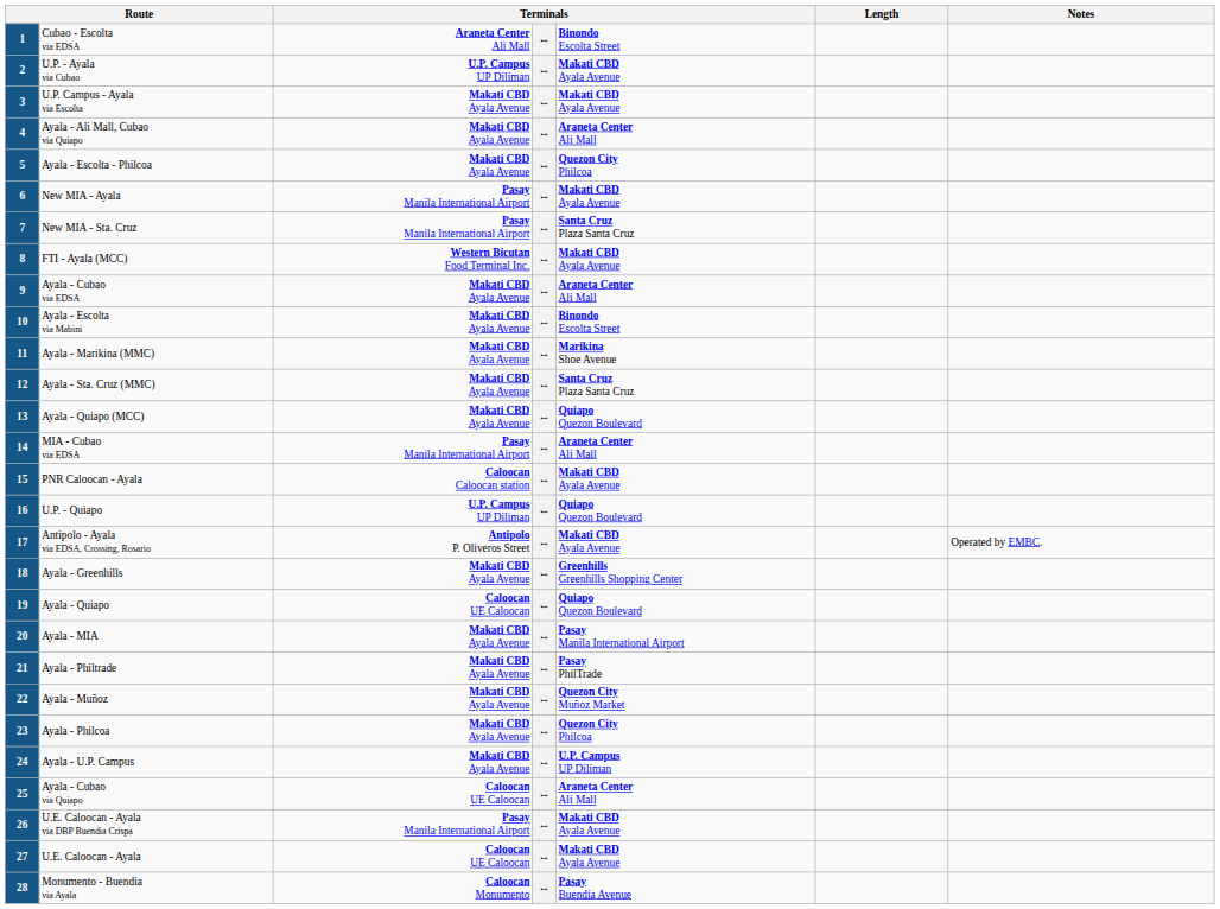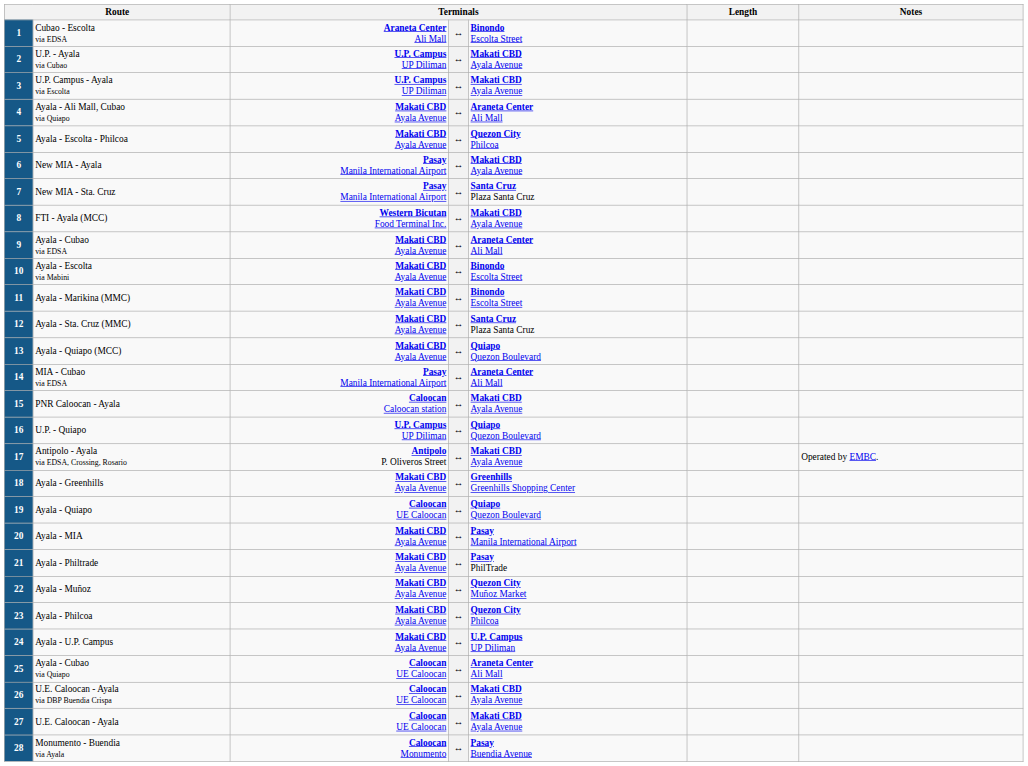 <table class="wikitable sortable collapsible" style="margin-left: auto; margin-right: auto; border: none; width: 99%; font-size: 90%;">
 <tr>
 <th style="width:10%;" colspan="2">Route</th>
 <th style="width:20%;" colspan="3" class="unsortable">Terminals</th>
 <th style="width:5%;">Length</th>
 <th style="width:10%;" class="unsortable">Notes</th>
 </tr>
 <tr>
 <td style="background: #155887; color: white; text-align:center;" data-sort-value=0><strong>1</strong></td>
 <td>Cubao - Escolta<br><small>via EDSA</small></td>
 <td style="text-align:right;"><strong><a href='#'>Araneta Center</a></strong><br><a href='#'>Ali Mall</a></td>
 <th style="width:0.5%; text-align:center;">↔</th>
 <td><strong><a href='#'>Binondo</a></strong><br><a href='#'>Escolta Street</a></td>
 <td></td>
 <td></td>
 </tr>
 <tr>
 <td style="background: #155887; color: white; text-align:center;" data-sort-value=1><strong>2</strong></td>
 <td>U.P. - Ayala<br><small>via Cubao</small></td>
 <td style="text-align:right;"><strong><a href='#'>U.P. Campus</a></strong><br><a href='#'>UP Diliman</a></td>
 <th style="width:0.5%; text-align:center;">↔</th>
 <td><strong><a href='#'>Makati CBD</a></strong><br><a href='#'>Ayala Avenue</a></td>
 <td></td>
 <td></td>
 </tr>
 <tr>
 <td style="background: #155887; color: white; text-align:center;" data-sort-value=2><strong>3</strong></td>
 <td>U.P. Campus - Ayala<br><small>via Escolta</small></td>
-<td style="text-align:right;"><strong><a href='#'>Makati CBD</a></strong><br><a href='#'>Ayala Avenue</a></td>
+<td style="text-align:right;"><strong><a href='#'>U.P. Campus</a></strong><br><a href='#'>UP Diliman</a></td>
 <th style="width:0.5%; text-align:center;">↔</th>
 <td><strong><a href='#'>Makati CBD</a></strong><br><a href='#'>Ayala Avenue</a></td>
 <td></td>
 <td></td>
 </tr>
 <tr>
 <td style="background: #155887; color: white; text-align:center;" data-sort-value=3><strong>4</strong></td>
 <td>Ayala - Ali Mall, Cubao<br><small>via Quiapo</small></td>
 <td style="text-align:right;"><strong><a href='#'>Makati CBD</a></strong><br><a href='#'>Ayala Avenue</a></td>
 <th style="width:0.5%; text-align:center;">↔</th>
 <td><strong><a href='#'>Araneta Center</a></strong><br><a href='#'>Ali Mall</a></td>
 <td></td>
 <td></td>
 </tr>
 <tr>
 <td style="background: #155887; color: white; text-align:center;" data-sort-value=4><strong>5</strong></td>
 <td>Ayala - Escolta - Philcoa</td>
 <td style="text-align:right;"><strong><a href='#'>Makati CBD</a></strong><br><a href='#'>Ayala Avenue</a></td>
 <th style="width:0.5%; text-align:center;">↔</th>
 <td><strong><a href='#'>Quezon City</a></strong><br><a href='#'>Philcoa</a></td>
 <td></td>
 <td></td>
 </tr>
 <tr>
 <td style="background: #155887; color: white; text-align:center;" data-sort-value=5><strong>6</strong></td>
 <td>New MIA - Ayala</td>
 <td style="text-align:right;"><strong><a href='#'>Pasay</a></strong><br><a href='#'>Manila International Airport</a></td>
 <th style="width:0.5%; text-align:center;">↔</th>
 <td><strong><a href='#'>Makati CBD</a></strong><br><a href='#'>Ayala Avenue</a></td>
 <td></td>
 <td></td>
 </tr>
 <tr>
 <td style="background: #155887; color: white; text-align:center;" data-sort-value=6><strong>7</strong></td>
 <td>New MIA - Sta. Cruz</td>
 <td style="text-align:right;"><strong><a href='#'>Pasay</a></strong><br><a href='#'>Manila International Airport</a></td>
 <th style="width:0.5%; text-align:center;">↔</th>
 <td><strong><a href='#'>Santa Cruz</a></strong><br>Plaza Santa Cruz</td>
 <td></td>
 <td></td>
 </tr>
 <tr>
 <td style="background: #155887; color: white; text-align:center;" data-sort-value=7><strong>8</strong></td>
 <td>FTI - Ayala (MCC)</td>
 <td style="text-align:right;"><strong><a href='#'>Western Bicutan</a></strong><br><a href='#'>Food Terminal Inc.</a></td>
 <th style="width:0.5%; text-align:center;">↔</th>
 <td><strong><a href='#'>Makati CBD</a></strong><br><a href='#'>Ayala Avenue</a></td>
 <td></td>
 <td></td>
 </tr>
 <tr>
 <td style="background: #155887; color: white; text-align:center;" data-sort-value=8><strong>9</strong></td>
 <td>Ayala - Cubao<br><small>via EDSA</small></td>
 <td style="text-align:right;"><strong><a href='#'>Makati CBD</a></strong><br><a href='#'>Ayala Avenue</a></td>
 <th style="width:0.5%; text-align:center;">↔</th>
 <td><strong><a href='#'>Araneta Center</a></strong><br><a href='#'>Ali Mall</a></td>
 <td></td>
 <td></td>
 </tr>
 <tr>
 <td style="background: #155887; color: white; text-align:center;" data-sort-value=9><strong>10</strong></td>
 <td>Ayala - Escolta<br><small>via Mabini</small></td>
 <td style="text-align:right;"><strong><a href='#'>Makati CBD</a></strong><br><a href='#'>Ayala Avenue</a></td>
 <th style="width:0.5%; text-align:center;">↔</th>
 <td><strong><a href='#'>Binondo</a></strong><br><a href='#'>Escolta Street</a></td>
 <td></td>
 <td></td>
 </tr>
 <tr>
 <td style="background: #155887; color: white; text-align:center;" data-sort-value=10><strong>11</strong></td>
 <td>Ayala - Marikina (MMC)</td>
 <td style="text-align:right;"><strong><a href='#'>Makati CBD</a></strong><br><a href='#'>Ayala Avenue</a></td>
 <th style="width:0.5%; text-align:center;">↔</th>
-<td><strong><a href='#'>Marikina</a></strong><br>Shoe Avenue</td>
+<td><strong><a href='#'>Binondo</a></strong><br><a href='#'>Escolta Street</a></td>
 <td></td>
 <td></td>
 </tr>
 <tr>
 <td style="background: #155887; color: white; text-align:center;" data-sort-value=11><strong>12</strong></td>
 <td>Ayala - Sta. Cruz (MMC)</td>
 <td style="text-align:right;"><strong><a href='#'>Makati CBD</a></strong><br><a href='#'>Ayala Avenue</a></td>
 <th style="width:0.5%; text-align:center;">↔</th>
 <td><strong><a href='#'>Santa Cruz</a></strong><br>Plaza Santa Cruz</td>
 <td></td>
 <td></td>
 </tr>
 <tr>
 <td style="background: #155887; color: white; text-align:center;" data-sort-value=12><strong>13</strong></td>
 <td>Ayala - Quiapo (MCC)</td>
 <td style="text-align:right;"><strong><a href='#'>Makati CBD</a></strong><br><a href='#'>Ayala Avenue</a></td>
 <th style="width:0.5%; text-align:center;">↔</th>
 <td><strong><a href='#'>Quiapo</a></strong><br><a href='#'>Quezon Boulevard</a></td>
 <td></td>
 <td></td>
 </tr>
 <tr>
 <td style="background: #155887; color: white; text-align:center;" data-sort-value=13><strong>14</strong></td>
 <td>MIA - Cubao<br><small>via EDSA</small></td>
 <td style="text-align:right;"><strong><a href='#'>Pasay</a></strong><br><a href='#'>Manila International Airport</a></td>
 <th style="width:0.5%; text-align:center;">↔</th>
 <td><strong><a href='#'>Araneta Center</a></strong><br><a href='#'>Ali Mall</a></td>
 <td></td>
 <td></td>
 </tr>
 <tr>
 <td style="background: #155887; color: white; text-align:center;" data-sort-value=14><strong>15</strong></td>
 <td>PNR Caloocan - Ayala</td>
 <td style="text-align:right;"><strong><a href='#'>Caloocan</a></strong><br><a href='#'>Caloocan station</a></td>
 <th style="width:0.5%; text-align:center;">↔</th>
 <td><strong><a href='#'>Makati CBD</a></strong><br><a href='#'>Ayala Avenue</a></td>
 <td></td>
 <td></td>
 </tr>
 <tr>
 <td style="background: #155887; color: white; text-align:center;" data-sort-value=15><strong>16</strong></td>
 <td>U.P. - Quiapo</td>
 <td style="text-align:right;"><strong><a href='#'>U.P. Campus</a></strong><br><a href='#'>UP Diliman</a></td>
 <th style="width:0.5%; text-align:center;">↔</th>
 <td><strong><a href='#'>Quiapo</a></strong><br><a href='#'>Quezon Boulevard</a></td>
 <td></td>
 <td></td>
 </tr>
 <tr>
 <td style="background: #155887; color: white; text-align:center;" data-sort-value=16><strong>17</strong></td>
 <td>Antipolo - Ayala<br><small>via EDSA, Crossing, Rosario</small></td>
 <td style="text-align:right;"><strong><a href='#'>Antipolo</a></strong><br>P. Oliveros Street</td>
 <th style="width:0.5%; text-align:center;">↔</th>
 <td><strong><a href='#'>Makati CBD</a></strong><br><a href='#'>Ayala Avenue</a></td>
 <td></td>
 <td>Operated by <a href='#'>EMBC</a>.</td>
 </tr>
 <tr>
 <td style="background: #155887; color: white; text-align:center;" data-sort-value=17><strong>18</strong></td>
 <td>Ayala - Greenhills</td>
 <td style="text-align:right;"><strong><a href='#'>Makati CBD</a></strong><br><a href='#'>Ayala Avenue</a></td>
 <th style="width:0.5%; text-align:center;">↔</th>
 <td><strong><a href='#'>Greenhills</a></strong><br><a href='#'>Greenhills Shopping Center</a></td>
 <td></td>
 <td></td>
 </tr>
 <tr>
 <td style="background: #155887; color: white; text-align:center;" data-sort-value=18><strong>19</strong></td>
 <td>Ayala - Quiapo</td>
 <td style="text-align:right;"><strong><a href='#'>Caloocan</a></strong><br><a href='#'>UE Caloocan</a></td>
 <th style="width:0.5%; text-align:center;">↔</th>
 <td><strong><a href='#'>Quiapo</a></strong><br><a href='#'>Quezon Boulevard</a></td>
 <td></td>
 <td></td>
 </tr>
 <tr>
 <td style="background: #155887; color: white; text-align:center;" data-sort-value=19><strong>20</strong></td>
 <td>Ayala - MIA</td>
 <td style="text-align:right;"><strong><a href='#'>Makati CBD</a></strong><br><a href='#'>Ayala Avenue</a></td>
 <th style="width:0.5%; text-align:center;">↔</th>
 <td><strong><a href='#'>Pasay</a></strong><br><a href='#'>Manila International Airport</a></td>
 <td></td>
 <td></td>
 </tr>
 <tr>
 <td style="background: #155887; color: white; text-align:center;" data-sort-value=20><strong>21</strong></td>
 <td>Ayala - Philtrade</td>
 <td style="text-align:right;"><strong><a href='#'>Makati CBD</a></strong><br><a href='#'>Ayala Avenue</a></td>
 <th style="width:0.5%; text-align:center;">↔</th>
 <td><strong><a href='#'>Pasay</a></strong><br>PhilTrade</td>
 <td></td>
 <td></td>
 </tr>
 <tr>
 <td style="background: #155887; color: white; text-align:center;" data-sort-value=21><strong>22</strong></td>
 <td>Ayala - Muñoz</td>
 <td style="text-align:right;"><strong><a href='#'>Makati CBD</a></strong><br><a href='#'>Ayala Avenue</a></td>
 <th style="width:0.5%; text-align:center;">↔</th>
 <td><strong><a href='#'>Quezon City</a></strong><br><a href='#'>Muñoz Market</a></td>
 <td></td>
 <td></td>
 </tr>
 <tr>
 <td style="background: #155887; color: white; text-align:center;" data-sort-value=22><strong>23</strong></td>
 <td>Ayala - Philcoa</td>
 <td style="text-align:right;"><strong><a href='#'>Makati CBD</a></strong><br><a href='#'>Ayala Avenue</a></td>
 <th style="width:0.5%; text-align:center;">↔</th>
 <td><strong><a href='#'>Quezon City</a></strong><br><a href='#'>Philcoa</a></td>
 <td></td>
 <td></td>
 </tr>
 <tr>
 <td style="background: #155887; color: white; text-align:center;" data-sort-value=23><strong>24</strong></td>
 <td>Ayala - U.P. Campus</td>
 <td style="text-align:right;"><strong><a href='#'>Makati CBD</a></strong><br><a href='#'>Ayala Avenue</a></td>
 <th style="width:0.5%; text-align:center;">↔</th>
 <td><strong><a href='#'>U.P. Campus</a></strong><br><a href='#'>UP Diliman</a></td>
 <td></td>
 <td></td>
 </tr>
 <tr>
 <td style="background: #155887; color: white; text-align:center;" data-sort-value=24><strong>25</strong></td>
 <td>Ayala - Cubao<br><small>via Quiapo</small></td>
 <td style="text-align:right;"><strong><a href='#'>Caloocan</a></strong><br><a href='#'>UE Caloocan</a></td>
 <th style="width:0.5%; text-align:center;">↔</th>
 <td><strong><a href='#'>Araneta Center</a></strong><br><a href='#'>Ali Mall</a></td>
 <td></td>
 <td></td>
 </tr>
 <tr>
 <td style="background: #155887; color: white; text-align:center;" data-sort-value=25><strong>26</strong></td>
 <td>U.E. Caloocan - Ayala<br><small>via DBP Buendia Crispa</small></td>
-<td style="text-align:right;"><strong><a href='#'>Pasay</a></strong><br><a href='#'>Manila International Airport</a></td>
+<td style="text-align:right;"><strong><a href='#'>Caloocan</a></strong><br><a href='#'>UE Caloocan</a></td>
 <th style="width:0.5%; text-align:center;">↔</th>
 <td><strong><a href='#'>Makati CBD</a></strong><br><a href='#'>Ayala Avenue</a></td>
 <td></td>
 <td></td>
 </tr>
 <tr>
 <td style="background: #155887; color: white; text-align:center;" data-sort-value=26><strong>27</strong></td>
 <td>U.E. Caloocan - Ayala</td>
 <td style="text-align:right;"><strong><a href='#'>Caloocan</a></strong><br><a href='#'>UE Caloocan</a></td>
 <th style="width:0.5%; text-align:center;">↔</th>
 <td><strong><a href='#'>Makati CBD</a></strong><br><a href='#'>Ayala Avenue</a></td>
 <td></td>
 <td></td>
 </tr>
 <tr>
 <td style="background: #155887; color: white; text-align:center;" data-sort-value=27><strong>28</strong></td>
 <td>Monumento - Buendia<br><small>via Ayala</small></td>
 <td style="text-align:right;"><strong><a href='#'>Caloocan</a></strong><br><a href='#'>Monumento</a></td>
 <th style="width:0.5%; text-align:center;">↔</th>
 <td><strong><a href='#'>Pasay</a></strong><br><a href='#'>Buendia Avenue</a></td>
 <td></td>
 <td></td>
 </tr>
 </table>
